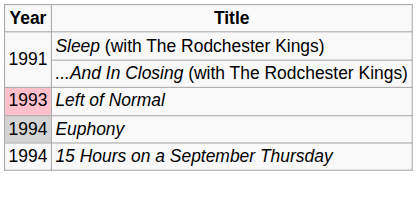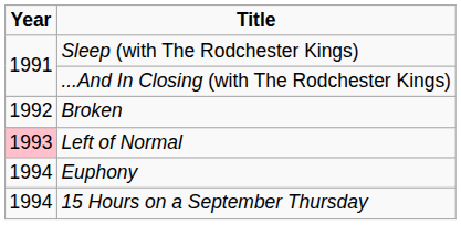 <table class="wikitable">
 <tr>
 <td align="center"><strong>Year</strong></td>
 <td align="center"><strong>Title</strong></td>
 </tr>
 <tr>
 <td rowspan=2>1991</td>
 <td><em>Sleep</em> (with The Rodchester Kings)</td>
 </tr>
 <tr>
 <td><em>...And In Closing</em> (with The Rodchester Kings)</td>
 </tr>
 <tr>
+<td>1992</td>
+<td><em>Broken</em></td>
+</tr>
+<tr>
 <td style="background: pink;">1993</td>
 <td><em>Left of Normal</em></td>
 </tr>
 <tr>
-<td style="background: lightgrey;">1994</td>
+<td>1994</td>
 <td><em>Euphony</em></td>
 </tr>
 <tr>
 <td>1994</td>
 <td><em>15 Hours on a September Thursday</em></td>
 </tr>
 </table>
